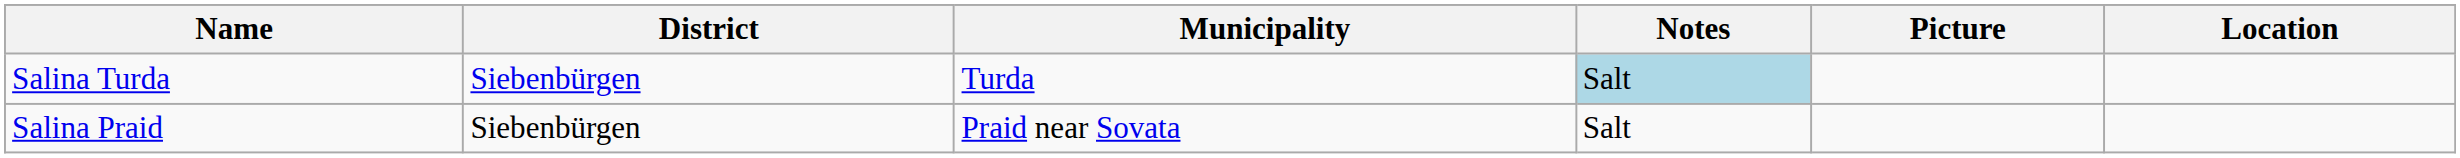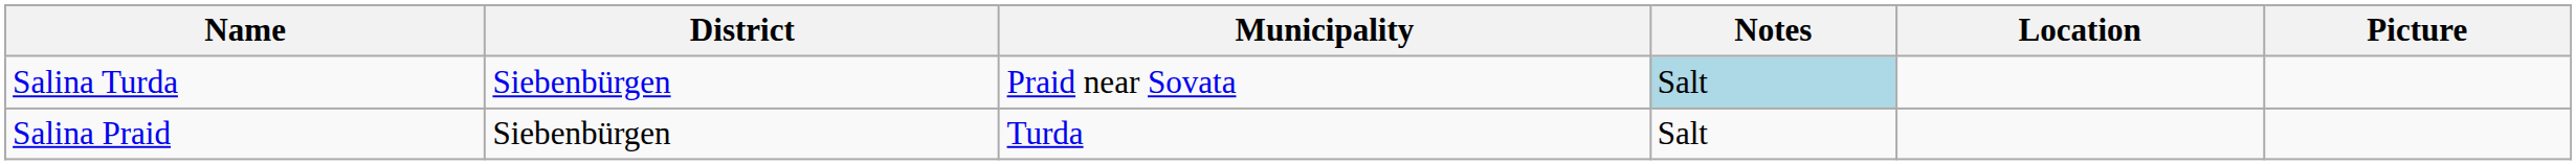 <table class="wikitable sortable" style="width:100%">
 <tr>
 <th>Name</th>
 <th>District</th>
 <th>Municipality</th>
 <th class="unsortable">Notes</th>
+<th class="unsortable">Location</th>
 <th class="unsortable">Picture</th>
-<th class="unsortable">Location</th>
 </tr>
 <tr>
 <td><a href='#'>Salina Turda</a></td>
 <td><a href='#'>Siebenbürgen</a></td>
-<td><a href='#'>Turda</a></td>
+<td><a href='#'>Praid</a> near <a href='#'>Sovata</a></td>
 <td style="background: lightblue;">Salt</td>
 <td></td>
 <td></td>
 </tr>
 <tr>
 <td><a href='#'>Salina Praid</a></td>
 <td>Siebenbürgen</td>
-<td><a href='#'>Praid</a> near <a href='#'>Sovata</a></td>
+<td><a href='#'>Turda</a></td>
 <td>Salt</td>
 <td></td>
 <td></td>
 </tr>
 </table>
